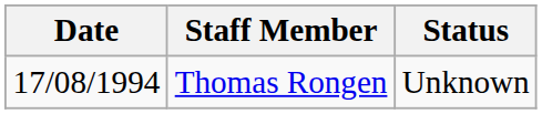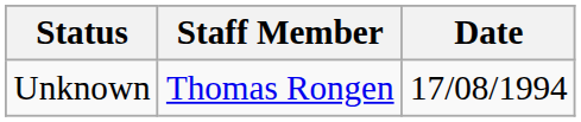 <table class="wikitable">
 <tr>
+<th>Status</th>
+<th>Staff Member</th>
 <th>Date</th>
-<th>Staff Member</th>
-<th>Status</th>
 </tr>
 <tr>
+<td>Unknown</td>
+<td><a href='#'>Thomas Rongen</a></td>
 <td>17/08/1994</td>
-<td><a href='#'>Thomas Rongen</a></td>
-<td>Unknown</td>
 </tr>
 </table>
